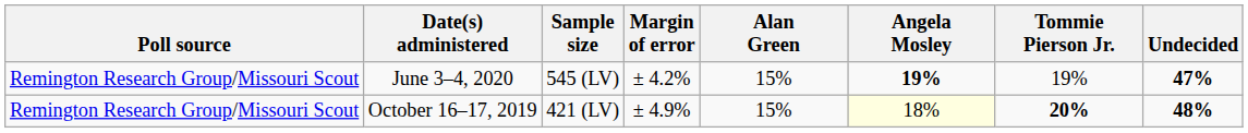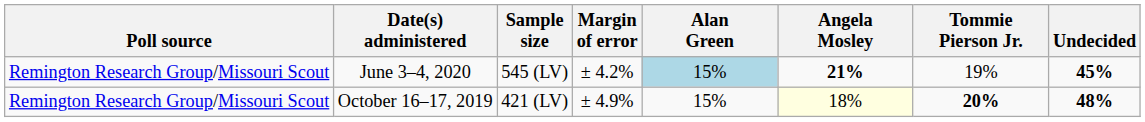 <table class="wikitable" style="font-size:90%;text-align:center;">
 <tr valign=bottom>
 <th>Poll source</th>
 <th>Date(s)<br>administered</th>
 <th>Sample<br>size</th>
 <th>Margin<br>of error</th>
 <th style="width:100px;">Alan<br>Green</th>
 <th style="width:100px;">Angela<br>Mosley</th>
 <th style="width:100px;">Tommie<br>Pierson Jr.</th>
 <th>Undecided</th>
 </tr>
 <tr>
 <td style="text-align:left;"><a href='#'>Remington Research Group</a>/<a href='#'>Missouri Scout</a></td>
 <td>June 3–4, 2020</td>
 <td>545 (LV)</td>
 <td>± 4.2%</td>
-<td>15%</td>
-<td><strong>19%</strong></td>
+<td style="background: lightblue;">15%</td>
+<td><strong>21%</strong></td>
 <td>19%</td>
-<td><strong>47%</strong></td>
+<td><strong>45%</strong></td>
 </tr>
 <tr>
 <td style="text-align:left;"><a href='#'>Remington Research Group</a>/<a href='#'>Missouri Scout</a></td>
 <td>October 16–17, 2019</td>
 <td>421 (LV)</td>
 <td>± 4.9%</td>
 <td>15%</td>
 <td style="background: lightyellow;">18%</td>
 <td><strong>20%</strong></td>
 <td><strong>48%</strong></td>
 </tr>
 </table>
